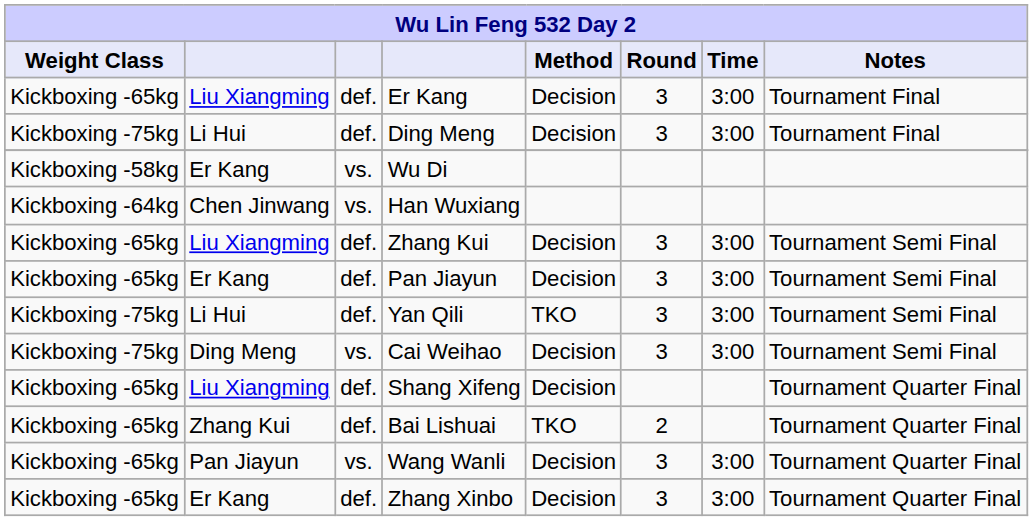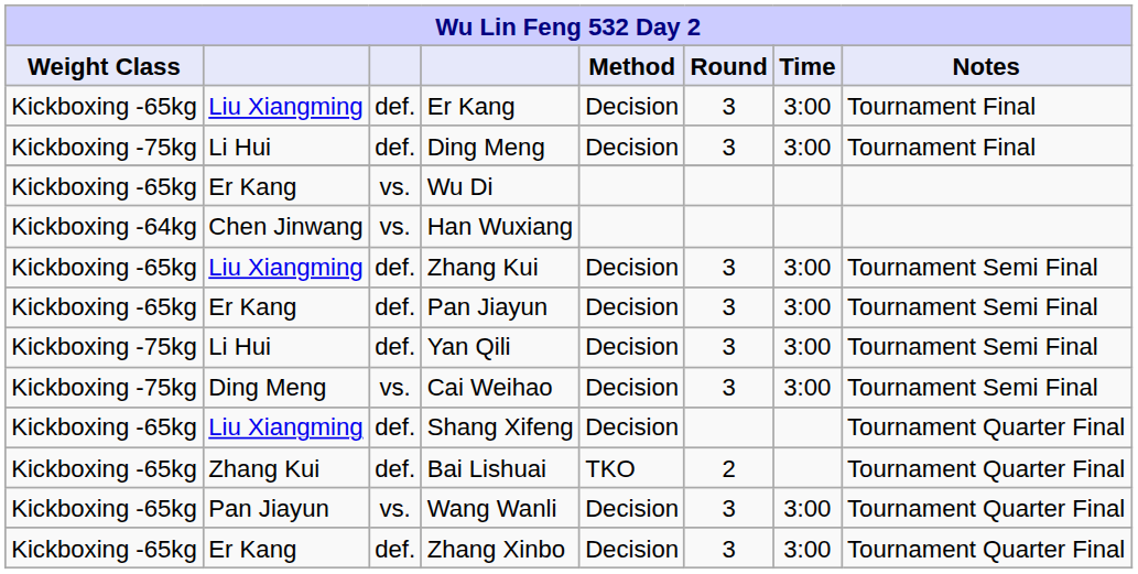 <table class="wikitable" style="font-size: 80%;">
 <tr>
 <th colspan="8" style="background-color: #ccf; color: #000080; text-align: center;">Wu Lin Feng 532 Day 2</th>
 </tr>
 <tr>
 <th colspan="1" style="background-color: #E6E8FA; color: #000000; text-align: center;">Weight Class</th>
 <th colspan="1" style="background-color: #E6E8FA; color: #000000; text-align: center;"></th>
 <th colspan="1" style="background-color: #E6E8FA; color: #000000; text-align: center;"></th>
 <th colspan="1" style="background-color: #E6E8FA; color: #000000; text-align: center;"></th>
 <th colspan="1" style="background-color: #E6E8FA; color: #000000; text-align: center;">Method</th>
 <th colspan="1" style="background-color: #E6E8FA; color: #000000; text-align: center;">Round</th>
 <th colspan="1" style="background-color: #E6E8FA; color: #000000; text-align: center;">Time</th>
 <th colspan="1" style="background-color: #E6E8FA; color: #000000; text-align: center;">Notes</th>
 </tr>
 <tr>
 <td>Kickboxing -65kg</td>
 <td> <a href='#'>Liu Xiangming</a></td>
 <td align=center>def.</td>
 <td> Er Kang</td>
 <td>Decision</td>
 <td align=center>3</td>
 <td align=center>3:00</td>
 <td>Tournament Final</td>
 </tr>
 <tr>
 <td>Kickboxing -75kg</td>
 <td> Li Hui</td>
 <td align=center>def.</td>
 <td> Ding Meng</td>
 <td>Decision</td>
 <td align=center>3</td>
 <td align=center>3:00</td>
 <td>Tournament Final</td>
 </tr>
 <tr>
 </tr>
 <tr>
-<td>Kickboxing -58kg</td>
+<td>Kickboxing -65kg</td>
 <td> Er Kang</td>
 <td align=center>vs.</td>
 <td> Wu Di</td>
 <td></td>
 <td align=center></td>
 <td align=center></td>
 <td></td>
 </tr>
 <tr>
 <td>Kickboxing -64kg</td>
 <td> Chen Jinwang</td>
 <td align=center>vs.</td>
 <td> Han Wuxiang</td>
 <td></td>
 <td align=center></td>
 <td align=center></td>
 </tr>
 <tr>
 <td>Kickboxing -65kg</td>
 <td> <a href='#'>Liu Xiangming</a></td>
 <td align=center>def.</td>
 <td> Zhang Kui</td>
 <td>Decision</td>
 <td align=center>3</td>
 <td align=center>3:00</td>
 <td>Tournament Semi Final</td>
 </tr>
 <tr>
 <td>Kickboxing -65kg</td>
 <td> Er Kang</td>
 <td align=center>def.</td>
 <td> Pan Jiayun</td>
 <td>Decision</td>
 <td align=center>3</td>
 <td align=center>3:00</td>
 <td>Tournament Semi Final</td>
 </tr>
 <tr>
 <td>Kickboxing -75kg</td>
 <td> Li Hui</td>
 <td align=center>def.</td>
 <td> Yan Qili</td>
-<td>TKO</td>
+<td>Decision</td>
 <td align=center>3</td>
 <td align=center>3:00</td>
 <td>Tournament Semi Final</td>
 </tr>
 <tr>
 <td>Kickboxing -75kg</td>
 <td> Ding Meng</td>
 <td align=center>vs.</td>
 <td> Cai Weihao</td>
 <td>Decision</td>
 <td align=center>3</td>
 <td align=center>3:00</td>
 <td>Tournament Semi Final</td>
 </tr>
 <tr>
 <td>Kickboxing -65kg</td>
 <td> <a href='#'>Liu Xiangming</a></td>
 <td align=center>def.</td>
 <td> Shang Xifeng</td>
 <td>Decision</td>
 <td align=center></td>
 <td align=center></td>
 <td>Tournament Quarter Final</td>
 </tr>
 <tr>
 <td>Kickboxing -65kg</td>
 <td> Zhang Kui</td>
 <td align=center>def.</td>
 <td> Bai Lishuai</td>
 <td>TKO</td>
 <td align=center>2</td>
 <td align=center></td>
 <td>Tournament Quarter Final</td>
 </tr>
 <tr>
 <td>Kickboxing -65kg</td>
 <td> Pan Jiayun</td>
 <td align=center>vs.</td>
 <td> Wang Wanli</td>
 <td>Decision</td>
 <td align=center>3</td>
 <td align=center>3:00</td>
 <td>Tournament Quarter Final</td>
 </tr>
 <tr>
 <td>Kickboxing -65kg</td>
 <td> Er Kang</td>
 <td align=center>def.</td>
 <td> Zhang Xinbo</td>
 <td>Decision</td>
 <td align=center>3</td>
 <td align=center>3:00</td>
 <td>Tournament Quarter Final</td>
 </tr>
 </table>
